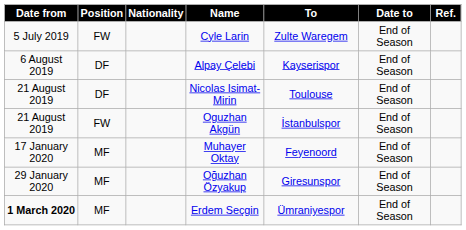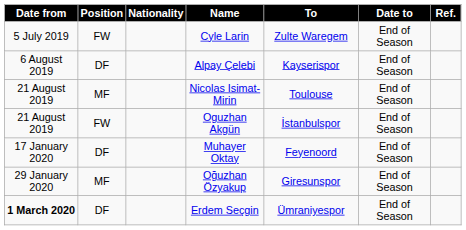 <table class="wikitable" style="text-align:center; font-size:90%; ">
 <tr>
 <th style="background:#000000; color:white; width:200px;">Date from</th>
 <th style="background:#000000; color:white; width:50px;">Position</th>
 <th style="background:#000000; color:white; width:50px;">Nationality</th>
 <th style="background:#000000; color:white; width:200px;">Name</th>
 <th style="background:#000000; color:white; width:200px;">To</th>
 <th style="background:#000000; color:white; width:200px;">Date to</th>
 <th style="background:#000000; color:white; width:50px;">Ref.</th>
 </tr>
 <tr>
 <td>5 July 2019</td>
 <td>FW</td>
 <td></td>
 <td><a href='#'>Cyle Larin</a></td>
 <td><a href='#'>Zulte Waregem</a></td>
 <td>End of Season</td>
 <td></td>
 </tr>
 <tr>
 <td>6 August 2019</td>
 <td>DF</td>
 <td></td>
 <td><a href='#'>Alpay Çelebi</a></td>
 <td><a href='#'>Kayserispor</a></td>
 <td>End of Season</td>
 <td></td>
 </tr>
 <tr>
 <td>21 August 2019</td>
-<td>DF</td>
+<td>MF</td>
 <td></td>
 <td><a href='#'>Nicolas Isimat-Mirin</a></td>
 <td><a href='#'>Toulouse</a></td>
 <td>End of Season</td>
 <td></td>
 </tr>
 <tr>
 <td>21 August 2019</td>
 <td>FW</td>
 <td></td>
 <td><a href='#'>Oguzhan Akgün</a></td>
 <td><a href='#'>İstanbulspor</a></td>
 <td>End of Season</td>
 <td></td>
 </tr>
 <tr>
 <td>17 January 2020</td>
-<td>MF</td>
+<td>DF</td>
 <td></td>
 <td><a href='#'>Muhayer Oktay</a></td>
 <td><a href='#'>Feyenoord</a></td>
 <td>End of Season</td>
 <td></td>
 </tr>
 <tr>
 <td>29 January 2020</td>
 <td>MF</td>
 <td></td>
 <td><a href='#'>Oğuzhan Özyakup</a></td>
 <td><a href='#'>Giresunspor</a></td>
 <td>End of Season</td>
 <td></td>
 </tr>
 <tr>
 <td><strong>1 March 2020</strong></td>
-<td>MF</td>
+<td>DF</td>
 <td></td>
 <td><a href='#'>Erdem Seçgin</a></td>
 <td><a href='#'>Ümraniyespor</a></td>
 <td>End of Season</td>
 <td></td>
 </tr>
 </table>
